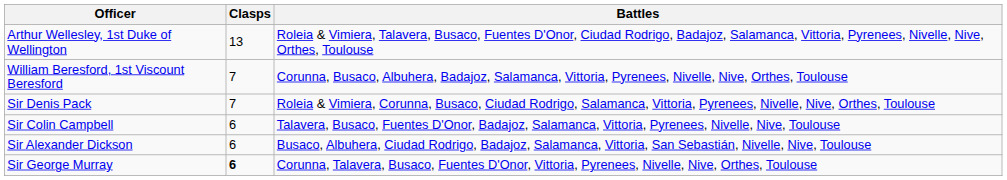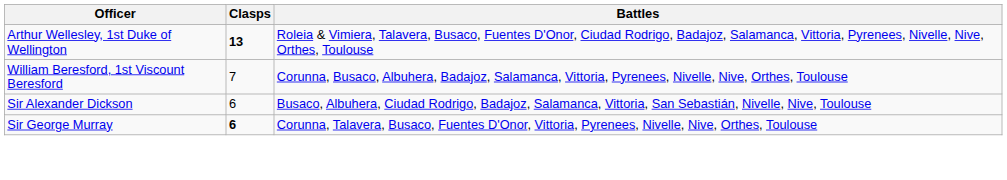 <table class="wikitable">
 <tr>
 <th style=>Officer</th>
 <th style=>Clasps</th>
 <th style=>Battles</th>
 </tr>
 <tr>
 <td><a href='#'>Arthur Wellesley, 1st Duke of Wellington</a></td>
-<td>13</td>
+<td><strong>13</strong></td>
 <td><a href='#'>Roleia</a> & <a href='#'>Vimiera</a>, <a href='#'>Talavera</a>, <a href='#'>Busaco</a>, <a href='#'>Fuentes D'Onor</a>, <a href='#'>Ciudad Rodrigo</a>, <a href='#'>Badajoz</a>, <a href='#'>Salamanca</a>, <a href='#'>Vittoria</a>, <a href='#'>Pyrenees</a>, <a href='#'>Nivelle</a>, <a href='#'>Nive</a>, <a href='#'>Orthes</a>, <a href='#'>Toulouse</a></td>
 </tr>
 <tr>
 <td><a href='#'>William Beresford, 1st Viscount Beresford</a></td>
 <td>7</td>
 <td><a href='#'>Corunna</a>, <a href='#'>Busaco</a>, <a href='#'>Albuhera</a>, <a href='#'>Badajoz</a>, <a href='#'>Salamanca</a>, <a href='#'>Vittoria</a>, <a href='#'>Pyrenees</a>, <a href='#'>Nivelle</a>, <a href='#'>Nive</a>, <a href='#'>Orthes</a>, <a href='#'>Toulouse</a></td>
-</tr>
-<tr>
-<td><a href='#'>Sir Denis Pack</a></td>
-<td>7</td>
-<td><a href='#'>Roleia</a> & <a href='#'>Vimiera</a>, <a href='#'>Corunna</a>, <a href='#'>Busaco</a>, <a href='#'>Ciudad Rodrigo</a>, <a href='#'>Salamanca</a>, <a href='#'>Vittoria</a>, <a href='#'>Pyrenees</a>, <a href='#'>Nivelle</a>, <a href='#'>Nive</a>, <a href='#'>Orthes</a>, <a href='#'>Toulouse</a></td>
-</tr>
-<tr>
-<td><a href='#'>Sir Colin Campbell</a></td>
-<td>6</td>
-<td><a href='#'>Talavera</a>, <a href='#'>Busaco</a>, <a href='#'>Fuentes D'Onor</a>, <a href='#'>Badajoz</a>, <a href='#'>Salamanca</a>, <a href='#'>Vittoria</a>, <a href='#'>Pyrenees</a>, <a href='#'>Nivelle</a>, <a href='#'>Nive</a>, <a href='#'>Toulouse</a></td>
 </tr>
 <tr>
 <td><a href='#'>Sir Alexander Dickson</a></td>
 <td>6</td>
 <td><a href='#'>Busaco</a>, <a href='#'>Albuhera</a>, <a href='#'>Ciudad Rodrigo</a>, <a href='#'>Badajoz</a>, <a href='#'>Salamanca</a>, <a href='#'>Vittoria</a>, <a href='#'>San Sebastián</a>, <a href='#'>Nivelle</a>, <a href='#'>Nive</a>, <a href='#'>Toulouse</a></td>
 </tr>
 <tr>
 <td><a href='#'>Sir George Murray</a></td>
 <td><strong>6</strong></td>
 <td><a href='#'>Corunna</a>, <a href='#'>Talavera</a>, <a href='#'>Busaco</a>, <a href='#'>Fuentes D'Onor</a>, <a href='#'>Vittoria</a>, <a href='#'>Pyrenees</a>, <a href='#'>Nivelle</a>, <a href='#'>Nive</a>, <a href='#'>Orthes</a>, <a href='#'>Toulouse</a></td>
 </tr>
 </table>
